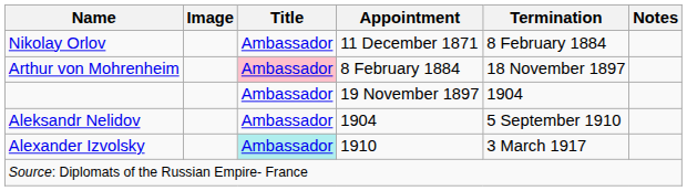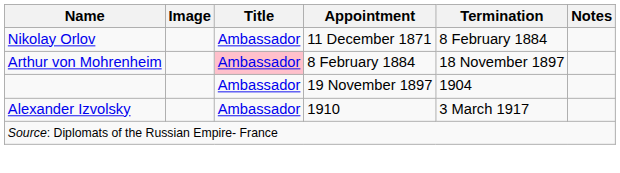 <table class="wikitable">
 <tr valign="middle">
 <th>Name</th>
 <th>Image</th>
 <th>Title</th>
 <th>Appointment</th>
 <th>Termination</th>
 <th>Notes</th>
 </tr>
 <tr>
 <td><a href='#'>Nikolay Orlov</a></td>
 <td></td>
 <td><a href='#'>Ambassador</a></td>
 <td>11 December 1871</td>
 <td>8 February 1884</td>
 <td></td>
 </tr>
 <tr>
 <td><a href='#'>Arthur von Mohrenheim</a></td>
 <td></td>
 <td style="background: pink;"><a href='#'>Ambassador</a></td>
 <td>8 February 1884</td>
 <td>18 November 1897</td>
 <td></td>
 </tr>
 <tr>
 <td></td>
 <td></td>
 <td><a href='#'>Ambassador</a></td>
 <td>19 November 1897</td>
 <td>1904</td>
 <td></td>
 </tr>
 <tr>
-<td><a href='#'>Aleksandr Nelidov</a></td>
+<td><a href='#'>Alexander Izvolsky</a></td>
 <td></td>
 <td><a href='#'>Ambassador</a></td>
-<td>1904</td>
-<td>5 September 1910</td>
-<td></td>
-</tr>
-<tr>
-<td><a href='#'>Alexander Izvolsky</a></td>
-<td></td>
-<td style="background: paleturquoise;"><a href='#'>Ambassador</a></td>
 <td>1910</td>
 <td>3 March 1917</td>
 <td></td>
 </tr>
 <tr>
 <td colspan=6><small><em>Source</em>: Diplomats of the Russian Empire- France</small></td>
 </tr>
 </table>
